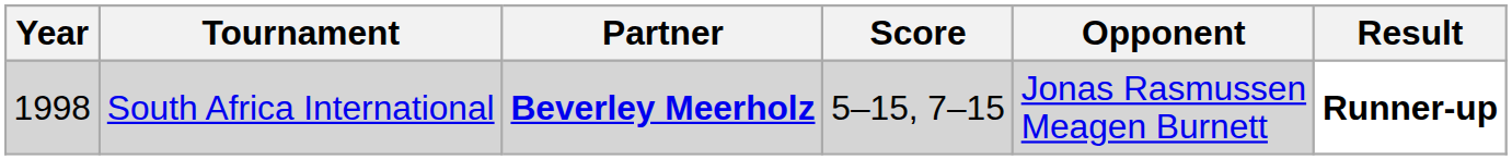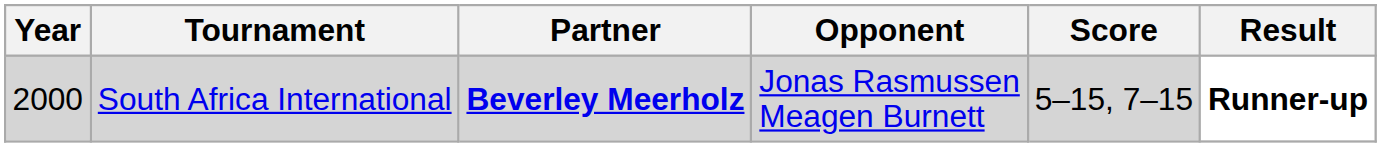 <table class="sortable wikitable" style="font-size: 90%;">
 <tr>
 <th>Year</th>
 <th>Tournament</th>
 <th>Partner</th>
+<th>Opponent</th>
 <th>Score</th>
-<th>Opponent</th>
 <th>Result</th>
 </tr>
 <tr style="background:#D5D5D5">
-<td align="center">1998</td>
+<td align="center">2000</td>
 <td align="left"><a href='#'>South Africa International</a></td>
 <td align="left"><strong> <a href='#'>Beverley Meerholz</a></strong></td>
+<td align="left"> <a href='#'>Jonas Rasmussen</a> <br> <a href='#'>Meagen Burnett</a></td>
 <td align="left">5–15, 7–15</td>
-<td align="left"> <a href='#'>Jonas Rasmussen</a> <br> <a href='#'>Meagen Burnett</a></td>
 <td style="text-align:left; background: white"> <strong>Runner-up</strong></td>
 </tr>
 </table>
